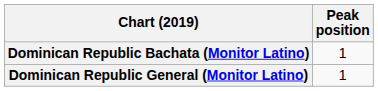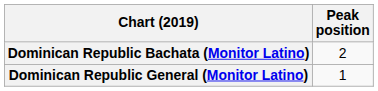 <table class="wikitable sortable plainrowheaders" style="text-align:center">
 <tr>
 <th scope="col">Chart (2019)</th>
 <th scope="col">Peak<br>position</th>
 </tr>
 <tr>
 <th scope="row">Dominican Republic Bachata (<a href='#'>Monitor Latino</a>)</th>
-<td>1</td>
+<td>2</td>
 </tr>
 <tr>
 <th scope="row">Dominican Republic General (<a href='#'>Monitor Latino</a>)</th>
 <td>1</td>
 </tr>
 </table>
